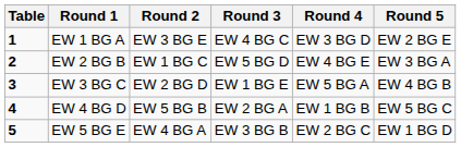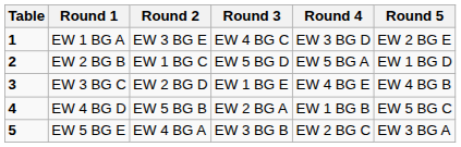 <table class="wikitable">
 <tr>
 <th>Table</th>
 <th>Round 1</th>
 <th>Round 2</th>
 <th>Round 3</th>
 <th>Round 4</th>
 <th>Round 5</th>
 </tr>
 <tr>
 <td><strong>1</strong></td>
 <td>EW 1 BG A</td>
 <td>EW 3 BG E</td>
 <td>EW 4 BG C</td>
 <td>EW 3 BG D</td>
 <td>EW 2 BG E</td>
 </tr>
 <tr>
 <td><strong>2</strong></td>
 <td>EW 2 BG B</td>
 <td>EW 1 BG C</td>
 <td>EW 5 BG D</td>
-<td>EW 4 BG E</td>
-<td>EW 3 BG A</td>
+<td>EW 5 BG A</td>
+<td>EW 1 BG D</td>
 </tr>
 <tr>
 <td><strong>3</strong></td>
 <td>EW 3 BG C</td>
 <td>EW 2 BG D</td>
 <td>EW 1 BG E</td>
-<td>EW 5 BG A</td>
+<td>EW 4 BG E</td>
 <td>EW 4 BG B</td>
 </tr>
 <tr>
 <td><strong>4</strong></td>
 <td>EW 4 BG D</td>
 <td>EW 5 BG B</td>
 <td>EW 2 BG A</td>
 <td>EW 1 BG B</td>
 <td>EW 5 BG C</td>
 </tr>
 <tr>
 <td><strong>5</strong></td>
 <td>EW 5 BG E</td>
 <td>EW 4 BG A</td>
 <td>EW 3 BG B</td>
 <td>EW 2 BG C</td>
-<td>EW 1 BG D</td>
+<td>EW 3 BG A</td>
 </tr>
 </table>
